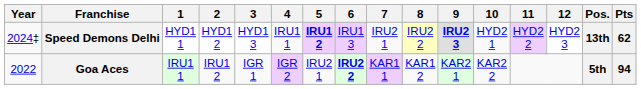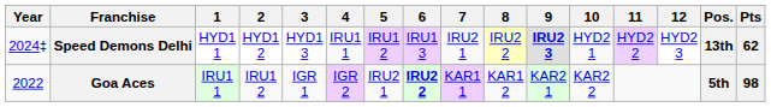 <table class="wikitable" style="text-align:center; font-size:85%">
 <tr>
 <th>Year</th>
 <th>Franchise</th>
 <th>1</th>
 <th>2</th>
 <th>3</th>
 <th>4</th>
 <th>5</th>
 <th>6</th>
 <th>7</th>
 <th>8</th>
 <th>9</th>
 <th>10</th>
 <th>11</th>
 <th>12</th>
 <th>Pos.</th>
 <th>Pts</th>
 </tr>
 <tr>
 <td><a href='#'>2024</a>‡</td>
 <th>Speed Demons Delhi</th>
 <td style="background:#ffffff;"><a href='#'>HYD1<br>1</a><br></td>
 <td style="background:#ffffff;"><a href='#'>HYD1<br>2</a><br></td>
 <td style="background:#ffffff;"><a href='#'>HYD1<br>3</a><br></td>
 <td><a href='#'>IRU1<br>1</a><br></td>
-<td style="background:#efcfff;"><strong><a href='#'>IRU1<br>2</a><br></strong></td>
+<td style="background:#efcfff;"><a href='#'>IRU1<br>2</a><br></td>
 <td style="background:#efcfff;"><a href='#'>IRU1<br>3</a><br></td>
 <td><a href='#'>IRU2<br>1</a><br></td>
 <td style="background:#ffffbf;"><a href='#'>IRU2<br>2</a><br></td>
 <td style="background:#dfdfdf;"><strong><a href='#'>IRU2<br>3</a></strong><br></td>
 <td><a href='#'>HYD2<br>1</a><br></td>
 <td style="background:#efcfff;"><a href='#'>HYD2<br>2</a><br></td>
 <td style="background:#ffffff;"><a href='#'>HYD2<br>3</a><br></td>
 <th>13th</th>
 <th>62</th>
 </tr>
 <tr>
 <td><a href='#'>2022</a></td>
 <th>Goa Aces</th>
 <td style="background:#dfffdf;"><a href='#'>IRU1<br>1</a><br></td>
 <td><a href='#'>IRU1<br>2</a></td>
 <td><a href='#'>IGR<br>1</a></td>
 <td style="background:#efcfff;"><a href='#'>IGR<br>2</a><br></td>
 <td><a href='#'>IRU2<br>1</a></td>
 <td style="background:#dfffdf;"><strong><a href='#'>IRU2<br>2</a><br></strong></td>
 <td style="background:#efcfff;"><a href='#'>KAR1<br>1</a><br></td>
 <td><a href='#'>KAR1<br>2</a><br></td>
 <td style="background:#dfffdf;"><a href='#'>KAR2<br>1</a><br></td>
 <td><a href='#'>KAR2<br>2</a><br></td>
 <td colspan=2></td>
 <th>5th</th>
-<th>94</th>
+<th>98</th>
 </tr>
 </table>
